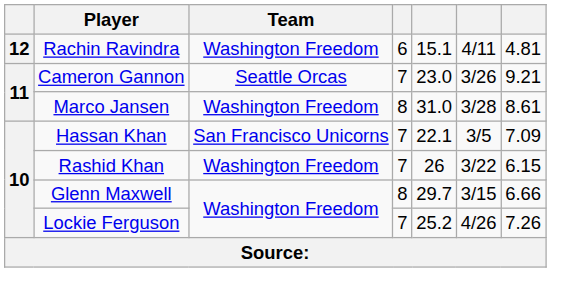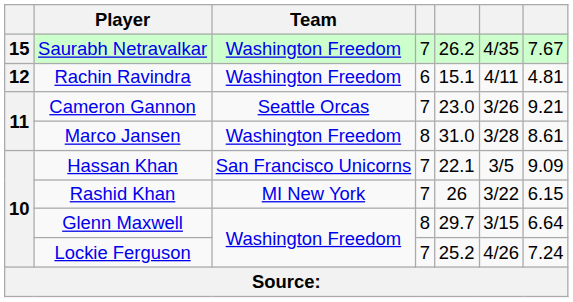 <table class="wikitable"  style="text-align: center;font-size:90%">
 <tr>
 <th></th>
 <th>Player</th>
 <th>Team</th>
 <th></th>
 <th></th>
 <th></th>
 <th></th>
+</tr>
+<tr style="background:#cfc">
+<th>15</th>
+<td><a href='#'>Saurabh Netravalkar</a></td>
+<td><a href='#'>Washington Freedom</a></td>
+<td>7</td>
+<td>26.2</td>
+<td>4/35</td>
+<td>7.67</td>
 </tr>
 <tr>
 <th>12</th>
 <td><a href='#'>Rachin Ravindra</a></td>
 <td><a href='#'>Washington Freedom</a></td>
 <td>6</td>
 <td>15.1</td>
 <td>4/11</td>
 <td>4.81</td>
 </tr>
 <tr>
 <th rowspan="2">11</th>
 <td><a href='#'>Cameron Gannon</a></td>
 <td><a href='#'>Seattle Orcas</a></td>
 <td>7</td>
 <td>23.0</td>
 <td>3/26</td>
 <td>9.21</td>
 </tr>
 <tr>
 <td><a href='#'>Marco Jansen</a></td>
 <td><a href='#'>Washington Freedom</a></td>
 <td>8</td>
 <td>31.0</td>
 <td>3/28</td>
 <td>8.61</td>
 </tr>
 <tr>
 <th rowspan="4">10</th>
 <td><a href='#'>Hassan Khan</a></td>
 <td><a href='#'>San Francisco Unicorns</a></td>
 <td>7</td>
 <td>22.1</td>
 <td>3/5</td>
-<td>7.09</td>
+<td>9.09</td>
 </tr>
 <tr>
 <td><a href='#'>Rashid Khan</a></td>
-<td><a href='#'>Washington Freedom</a></td>
+<td><a href='#'>MI New York</a></td>
 <td>7</td>
 <td>26</td>
 <td>3/22</td>
 <td>6.15</td>
 </tr>
 <tr>
 <td><a href='#'>Glenn Maxwell</a></td>
 <td rowspan="2"><a href='#'>Washington Freedom</a></td>
 <td>8</td>
 <td>29.7</td>
 <td>3/15</td>
-<td>6.66</td>
+<td>6.64</td>
 </tr>
 <tr>
 <td><a href='#'>Lockie Ferguson</a></td>
 <td>7</td>
 <td>25.2</td>
 <td>4/26</td>
-<td>7.26</td>
+<td>7.24</td>
 </tr>
 <tr>
 <th colspan="7">Source: </th>
 </tr>
 </table>
